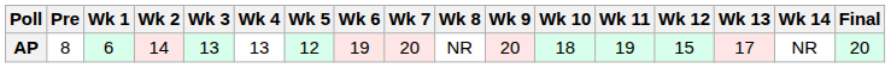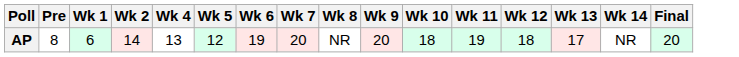 <table class="wikitable" style="white-space:nowrap;">
 <tr>
 <th>Poll</th>
 <th>Pre</th>
 <th>Wk 1</th>
 <th>Wk 2</th>
-<th>Wk 3</th>
 <th>Wk 4</th>
 <th>Wk 5</th>
 <th>Wk 6</th>
 <th>Wk 7</th>
 <th>Wk 8</th>
 <th>Wk 9</th>
 <th>Wk 10</th>
 <th>Wk 11</th>
 <th>Wk 12</th>
 <th>Wk 13</th>
 <th>Wk 14</th>
 <th>Final</th>
 </tr>
 <tr style="text-align:center;">
 <th>AP</th>
 <td style="background:#FFF;">8</td>
 <td style="background:#D8FFEB;">6</td>
 <td style="background:#FFE6E6;">14</td>
-<td style="background:#D8FFEB;">13</td>
 <td style="background:#FFF;">13</td>
 <td style="background:#D8FFEB;">12</td>
 <td style="background:#FFE6E6;">19</td>
 <td style="background:#FFE6E6;">20</td>
 <td style="background:#FFF;">NR</td>
 <td style="background:#FFE6E6;">20</td>
 <td style="background:#D8FFEB;">18</td>
 <td style="background:#D8FFEB;">19</td>
-<td style="background:#D8FFEB;">15</td>
+<td style="background:#D8FFEB;">18</td>
 <td style="background:#FFE6E6;">17</td>
 <td style="background:#FFF;">NR</td>
 <td style="background:#D8FFEB;">20</td>
 </tr>
 </table>
